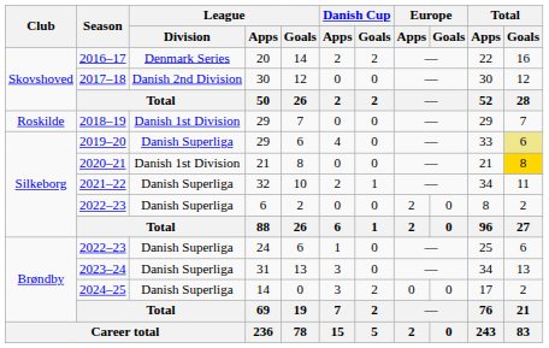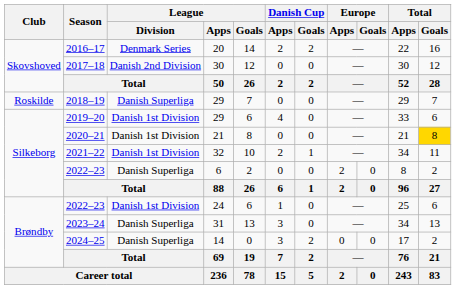 <table class="wikitable" style="text-align:center">
 <tr>
 <th rowspan="2">Club</th>
 <th rowspan="2">Season</th>
 <th colspan="3">League</th>
 <th colspan="2"><a href='#'>Danish Cup</a></th>
 <th colspan="2">Europe</th>
 <th colspan="2">Total</th>
 </tr>
 <tr>
 <th>Division</th>
 <th>Apps</th>
 <th>Goals</th>
 <th>Apps</th>
 <th>Goals</th>
 <th>Apps</th>
 <th>Goals</th>
 <th>Apps</th>
 <th>Goals</th>
 </tr>
 <tr>
 <td rowspan="3"><a href='#'>Skovshoved</a></td>
 <td><a href='#'>2016–17</a></td>
 <td><a href='#'>Denmark Series</a></td>
 <td>20</td>
 <td>14</td>
 <td>2</td>
 <td>2</td>
 <td colspan="2">—</td>
 <td>22</td>
 <td>16</td>
 </tr>
 <tr>
 <td><a href='#'>2017–18</a></td>
 <td><a href='#'>Danish 2nd Division</a></td>
 <td>30</td>
 <td>12</td>
 <td>0</td>
 <td>0</td>
 <td colspan="2">—</td>
 <td>30</td>
 <td>12</td>
 </tr>
 <tr>
 <th colspan="2">Total</th>
 <th>50</th>
 <th>26</th>
 <th>2</th>
 <th>2</th>
 <th colspan="2">—</th>
 <th>52</th>
 <th>28</th>
 </tr>
 <tr>
 <td><a href='#'>Roskilde</a></td>
 <td><a href='#'>2018–19</a></td>
-<td><a href='#'>Danish 1st Division</a></td>
+<td><a href='#'>Danish Superliga</a></td>
 <td>29</td>
 <td>7</td>
 <td>0</td>
 <td>0</td>
 <td colspan="2">—</td>
 <td>29</td>
 <td>7</td>
 </tr>
 <tr>
 <td rowspan="5"><a href='#'>Silkeborg</a></td>
 <td><a href='#'>2019–20</a></td>
-<td><a href='#'>Danish Superliga</a></td>
+<td><a href='#'>Danish 1st Division</a></td>
 <td>29</td>
 <td>6</td>
 <td>4</td>
 <td>0</td>
 <td colspan="2">—</td>
 <td>33</td>
-<td style="background: khaki;">6</td>
+<td>6</td>
 </tr>
 <tr>
 <td><a href='#'>2020–21</a></td>
 <td>Danish 1st Division</td>
 <td>21</td>
 <td>8</td>
 <td>0</td>
 <td>0</td>
 <td colspan="2">—</td>
 <td>21</td>
 <td style="background: gold;">8</td>
 </tr>
 <tr>
 <td><a href='#'>2021–22</a></td>
-<td>Danish Superliga</td>
+<td><a href='#'>Danish 1st Division</a></td>
 <td>32</td>
 <td>10</td>
 <td>2</td>
 <td>1</td>
 <td colspan="2">—</td>
 <td>34</td>
 <td>11</td>
 </tr>
 <tr>
 <td><a href='#'>2022–23</a></td>
 <td>Danish Superliga</td>
 <td>6</td>
 <td>2</td>
 <td>0</td>
 <td>0</td>
 <td>2</td>
 <td>0</td>
 <td>8</td>
 <td>2</td>
 </tr>
 <tr>
 <th colspan="2">Total</th>
 <th>88</th>
 <th>26</th>
 <th>6</th>
 <th>1</th>
 <th>2</th>
 <th>0</th>
 <th>96</th>
 <th>27</th>
 </tr>
 <tr>
 <td rowspan="4"><a href='#'>Brøndby</a></td>
 <td><a href='#'>2022–23</a></td>
-<td>Danish Superliga</td>
+<td><a href='#'>Danish 1st Division</a></td>
 <td>24</td>
 <td>6</td>
 <td>1</td>
 <td>0</td>
 <td colspan="2">—</td>
 <td>25</td>
 <td>6</td>
 </tr>
 <tr>
 <td><a href='#'>2023–24</a></td>
 <td>Danish Superliga</td>
 <td>31</td>
 <td>13</td>
 <td>3</td>
 <td>0</td>
 <td colspan="2">—</td>
 <td>34</td>
 <td>13</td>
 </tr>
 <tr>
 <td><a href='#'>2024–25</a></td>
 <td>Danish Superliga</td>
 <td>14</td>
 <td>0</td>
 <td>3</td>
 <td>2</td>
 <td>0</td>
 <td>0</td>
 <td>17</td>
 <td>2</td>
 </tr>
 <tr>
 <th colspan="2">Total</th>
 <th>69</th>
 <th>19</th>
 <th>7</th>
 <th>2</th>
 <th colspan="2">—</th>
 <th>76</th>
 <th>21</th>
 </tr>
 <tr>
 <th colspan="3">Career total</th>
 <th>236</th>
 <th>78</th>
 <th>15</th>
 <th>5</th>
 <th>2</th>
 <th>0</th>
 <th>243</th>
 <th>83</th>
 </tr>
 </table>
